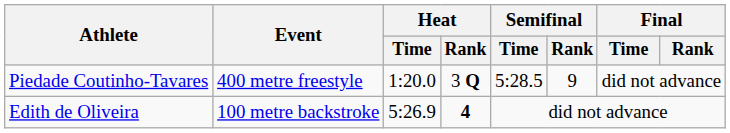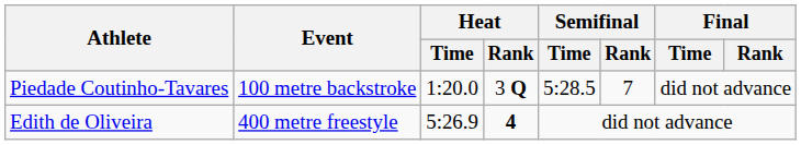 <table class=wikitable style="font-size:90%">
 <tr>
 <th rowspan="2">Athlete</th>
 <th rowspan="2">Event</th>
 <th colspan="2">Heat</th>
 <th colspan="2">Semifinal</th>
 <th colspan="2">Final</th>
 </tr>
 <tr style="font-size:95%">
 <th>Time</th>
 <th>Rank</th>
 <th>Time</th>
 <th>Rank</th>
 <th>Time</th>
 <th>Rank</th>
 </tr>
 <tr align=center>
 <td align=left rowspan=1><a href='#'>Piedade Coutinho-Tavares</a></td>
-<td align=left><a href='#'>400 metre freestyle</a></td>
+<td align=left><a href='#'>100 metre backstroke</a></td>
 <td>1:20.0</td>
 <td>3 <strong>Q</strong></td>
 <td>5:28.5</td>
-<td>9</td>
+<td>7</td>
 <td colspan=2>did not advance</td>
 </tr>
 <tr align=center>
 <td align=left rowspan=1><a href='#'>Edith de Oliveira</a></td>
-<td align=left><a href='#'>100 metre backstroke</a></td>
+<td align=left><a href='#'>400 metre freestyle</a></td>
 <td>5:26.9</td>
 <td><strong>4</strong></td>
 <td colspan=4>did not advance</td>
 </tr>
 </table>
